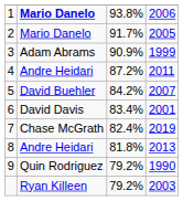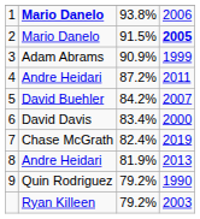 <table class="wikitable">
 <tr>
 </tr>
 <tr>
 <td>1</td>
 <td><strong><a href='#'>Mario Danelo</a></strong></td>
 <td><abbr>93.8%</abbr></td>
 <td><a href='#'>2006</a></td>
 </tr>
 <tr>
 <td>2</td>
 <td><a href='#'>Mario Danelo</a></td>
-<td><abbr>91.7%</abbr></td>
-<td><a href='#'>2005</a></td>
+<td><abbr>91.5%</abbr></td>
+<td><strong><a href='#'>2005</a></strong></td>
 </tr>
 <tr>
 <td>3</td>
 <td>Adam Abrams</td>
 <td><abbr>90.9%</abbr></td>
 <td><a href='#'>1999</a></td>
 </tr>
 <tr>
 <td>4</td>
 <td><a href='#'>Andre Heidari</a></td>
 <td><abbr>87.2%</abbr></td>
 <td><a href='#'>2011</a></td>
 </tr>
 <tr>
 <td>5</td>
 <td><a href='#'>David Buehler</a></td>
 <td><abbr>84.2%</abbr></td>
 <td><a href='#'>2007</a></td>
 </tr>
 <tr>
 <td>6</td>
 <td>David Davis</td>
 <td><abbr>83.4%</abbr></td>
-<td><a href='#'>2001</a></td>
+<td><a href='#'>2000</a></td>
 </tr>
 <tr>
 <td>7</td>
 <td>Chase McGrath</td>
 <td><abbr>82.4%</abbr></td>
 <td><a href='#'>2019</a></td>
 </tr>
 <tr>
 <td>8</td>
 <td><a href='#'>Andre Heidari</a></td>
-<td><abbr>81.8%</abbr></td>
+<td><abbr>81.9%</abbr></td>
 <td><a href='#'>2013</a></td>
 </tr>
 <tr>
 <td>9</td>
 <td>Quin Rodriguez</td>
 <td><abbr>79.2%</abbr></td>
 <td><a href='#'>1990</a></td>
 </tr>
 <tr>
 <td></td>
 <td><a href='#'>Ryan Killeen</a></td>
 <td><abbr>79.2%</abbr></td>
 <td><a href='#'>2003</a></td>
 </tr>
 </table>
